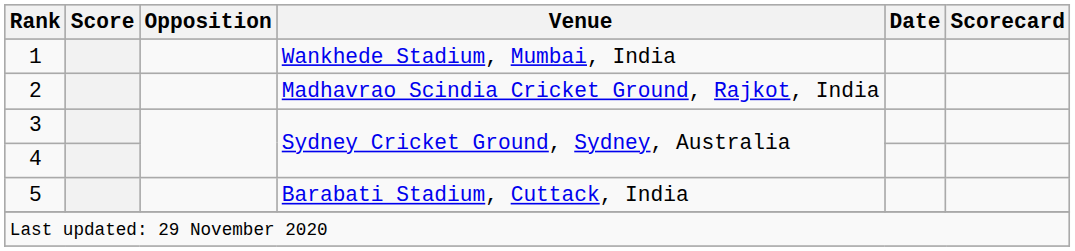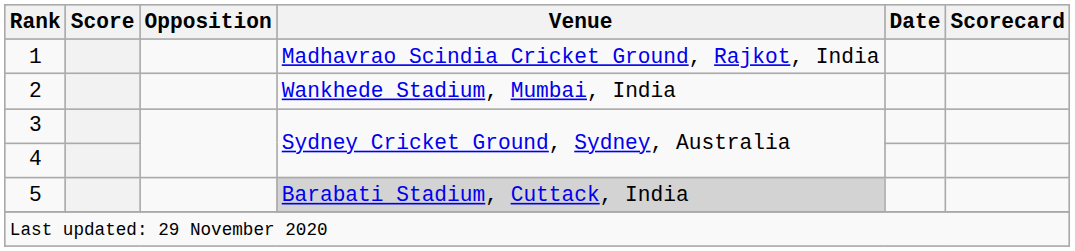 <table class="wikitable sortable">
 <tr>
 <th scope=col>Rank</th>
 <th scope=col>Score</th>
 <th scope=col>Opposition</th>
 <th scope=col>Venue</th>
 <th scope=col>Date</th>
 <th scope=col>Scorecard</th>
 </tr>
 <tr>
 <td align=center>1</td>
 <th scope=row style=text-align:center;></th>
 <td></td>
-<td><a href='#'>Wankhede Stadium</a>, <a href='#'>Mumbai</a>, India</td>
+<td><a href='#'>Madhavrao Scindia Cricket Ground</a>, <a href='#'>Rajkot</a>, India</td>
 <td></td>
 <td></td>
 </tr>
 <tr>
 <td align=center>2</td>
 <th scope=row style=text-align:center;></th>
 <td></td>
-<td><a href='#'>Madhavrao Scindia Cricket Ground</a>, <a href='#'>Rajkot</a>, India</td>
+<td><a href='#'>Wankhede Stadium</a>, <a href='#'>Mumbai</a>, India</td>
 <td></td>
 <td></td>
 </tr>
 <tr>
 <td align=center>3</td>
 <th scope=row style=text-align:center;></th>
 <td rowspan=2></td>
 <td rowspan=2><a href='#'>Sydney Cricket Ground</a>, <a href='#'>Sydney</a>, Australia</td>
 <td></td>
 <td></td>
 </tr>
 <tr>
 <td align=center>4</td>
 <th scope=row style=text-align:center;></th>
 <td></td>
 <td></td>
 </tr>
 <tr>
 <td align=center>5</td>
 <th scope=row style=text-align:center;></th>
 <td></td>
-<td><a href='#'>Barabati Stadium</a>, <a href='#'>Cuttack</a>, India</td>
+<td style="background: lightgrey;"><a href='#'>Barabati Stadium</a>, <a href='#'>Cuttack</a>, India</td>
 <td></td>
 <td></td>
 </tr>
 <tr>
 </tr>
 <tr class=sortbottom>
 <td colspan=6><small>Last updated: 29 November 2020</small></td>
 </tr>
 </table>
